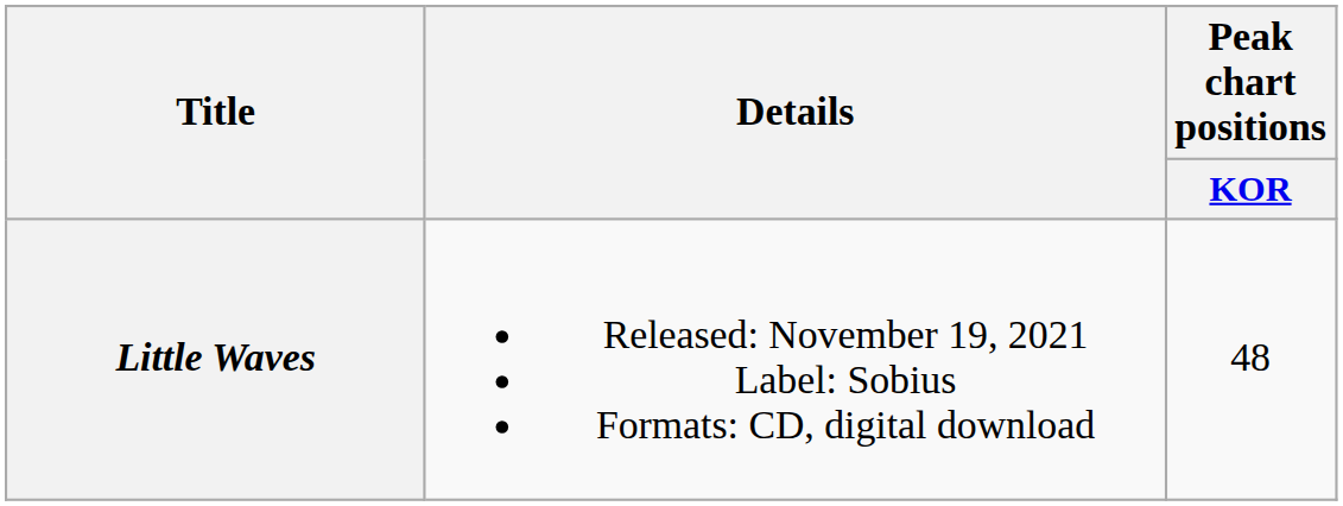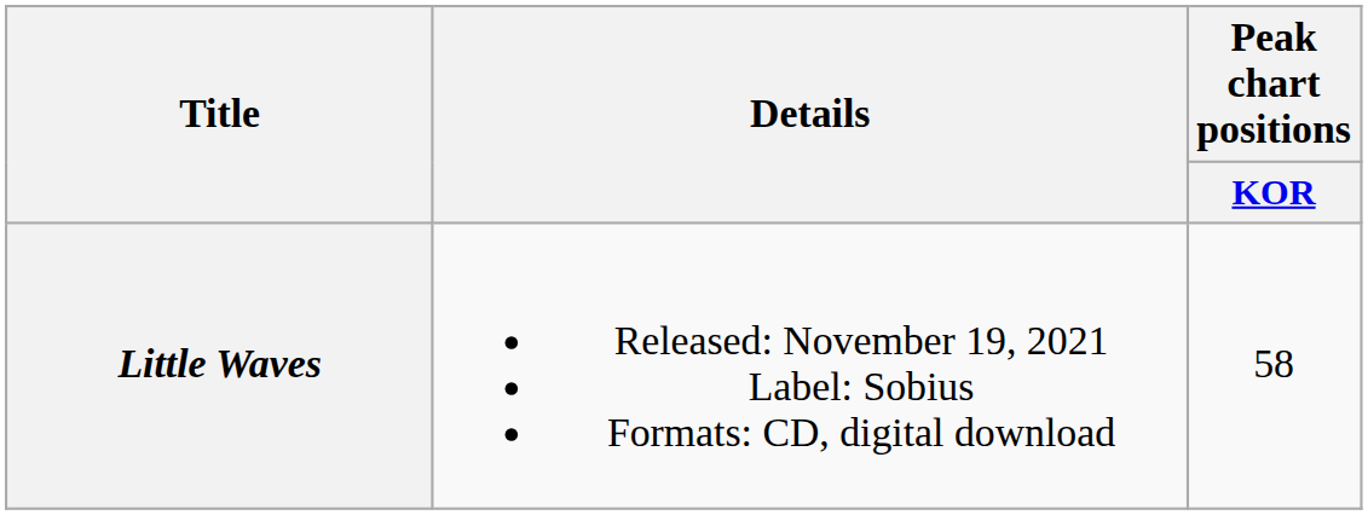 <table class="wikitable plainrowheaders" style="text-align:center">
 <tr>
 <th scope="col" rowspan="2" style="width:10em;">Title</th>
 <th scope="col" rowspan="2" style="width:18em;">Details</th>
 <th scope="col">Peak chart positions</th>
 </tr>
 <tr>
 <th scope="col" style="width:3.5em;font-size:90%;"><a href='#'>KOR</a><br></th>
 </tr>
 <tr>
 <th scope="row"><em>Little Waves</em></th>
 <td><br><ul><li>Released: November 19, 2021</li><li>Label: Sobius</li><li>Formats: CD, digital download</li></ul></td>
-<td>48</td>
+<td>58</td>
 </tr>
 </table>
